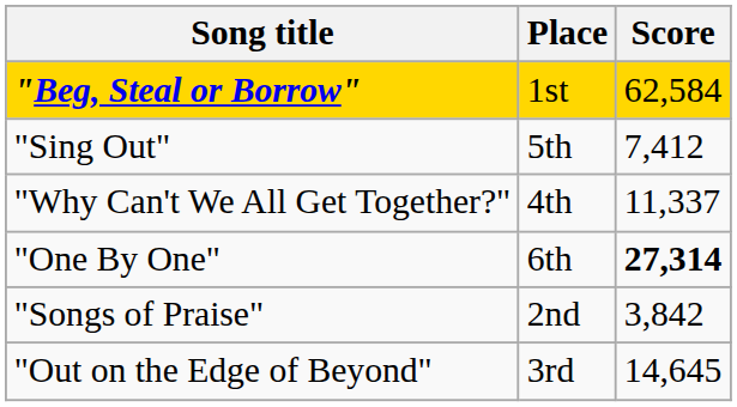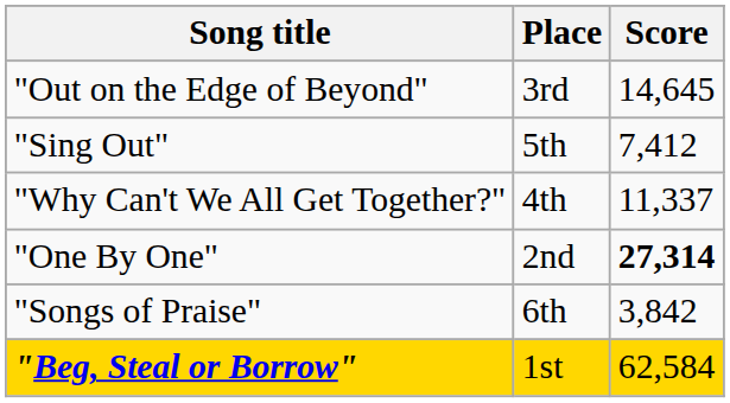 <table class="sortable wikitable">
 <tr>
 <th>Song title</th>
 <th>Place</th>
 <th>Score</th>
 </tr>
-<tr style="background:gold;">
-<td><strong><em>"<a href='#'>Beg, Steal or Borrow</a>"</em></strong></td>
-<td>1st</td>
-<td>62,584</td>
+<tr>
+<td>"Out on the Edge of Beyond"</td>
+<td>3rd</td>
+<td>14,645</td>
 </tr>
 <tr>
 <td>"Sing Out"</td>
 <td>5th</td>
 <td>7,412</td>
 </tr>
 <tr>
 <td>"Why Can't We All Get Together?"</td>
 <td>4th</td>
 <td>11,337</td>
 </tr>
 <tr>
 <td>"One By One"</td>
-<td>6th</td>
+<td>2nd</td>
 <td><strong>27,314</strong></td>
 </tr>
 <tr>
 <td>"Songs of Praise"</td>
-<td>2nd</td>
+<td>6th</td>
 <td>3,842</td>
 </tr>
-<tr>
-<td>"Out on the Edge of Beyond"</td>
-<td>3rd</td>
-<td>14,645</td>
+<tr style="background:gold;">
+<td><strong><em>"<a href='#'>Beg, Steal or Borrow</a>"</em></strong></td>
+<td>1st</td>
+<td>62,584</td>
 </tr>
 </table>
